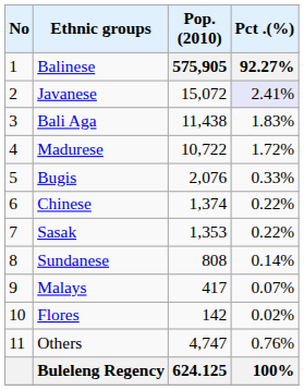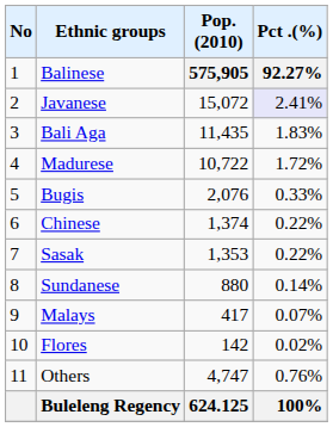 <table class="wikitable sortable" style="font-size:90%;">
 <tr>
 <th style="background:#E0F0FF;">No</th>
 <th style="background:#E0F0FF;">Ethnic groups</th>
 <th style="background:#E0F0FF;">Pop.<br> (2010)</th>
 <th style="background:#E0F0FF;">Pct .(%)</th>
 </tr>
 <tr>
 <td>1</td>
 <td><a href='#'>Balinese</a></td>
 <th style="text-align: right;">575,905</th>
 <th style="text-align: right;">92.27%</th>
 </tr>
 <tr>
 <td>2</td>
 <td><a href='#'>Javanese</a></td>
 <td style="text-align: right;">15,072</td>
 <td style="background: lavender; text-align: right;">2.41%</td>
 </tr>
 <tr>
 <td>3</td>
 <td><a href='#'>Bali Aga</a></td>
-<td style="text-align: right;">11,438</td>
+<td style="text-align: right;">11,435</td>
 <td style="text-align: right;">1.83%</td>
 </tr>
 <tr>
 <td>4</td>
 <td><a href='#'>Madurese</a></td>
 <td style="text-align: right;">10,722</td>
 <td style="text-align: right;">1.72%</td>
 </tr>
 <tr>
 <td>5</td>
 <td><a href='#'>Bugis</a></td>
 <td style="text-align: right;">2,076</td>
 <td style="text-align: right;">0.33%</td>
 </tr>
 <tr>
 <td>6</td>
 <td><a href='#'>Chinese</a></td>
 <td style="text-align: right;">1,374</td>
 <td style="text-align: right;">0.22%</td>
 </tr>
 <tr>
 <td>7</td>
 <td><a href='#'>Sasak</a></td>
 <td style="text-align: right;">1,353</td>
 <td style="text-align: right;">0.22%</td>
 </tr>
 <tr>
 <td>8</td>
 <td><a href='#'>Sundanese</a></td>
-<td style="text-align: right;">808</td>
+<td style="text-align: right;">880</td>
 <td style="text-align: right;">0.14%</td>
 </tr>
 <tr>
 <td>9</td>
 <td><a href='#'>Malays</a></td>
 <td style="text-align: right;">417</td>
 <td style="text-align: right;">0.07%</td>
 </tr>
 <tr>
 <td>10</td>
 <td><a href='#'>Flores</a></td>
 <td style="text-align: right;">142</td>
 <td style="text-align: right;">0.02%</td>
 </tr>
 <tr>
 <td>11</td>
 <td>Others</td>
 <td style="text-align: right;">4,747</td>
 <td style="text-align: right;">0.76%</td>
 </tr>
 <tr>
 <th></th>
 <th>Buleleng Regency</th>
 <th style="text-align: right;">624.125</th>
 <th style="text-align: right;">100%</th>
 </tr>
 <tr>
 </tr>
 </table>
